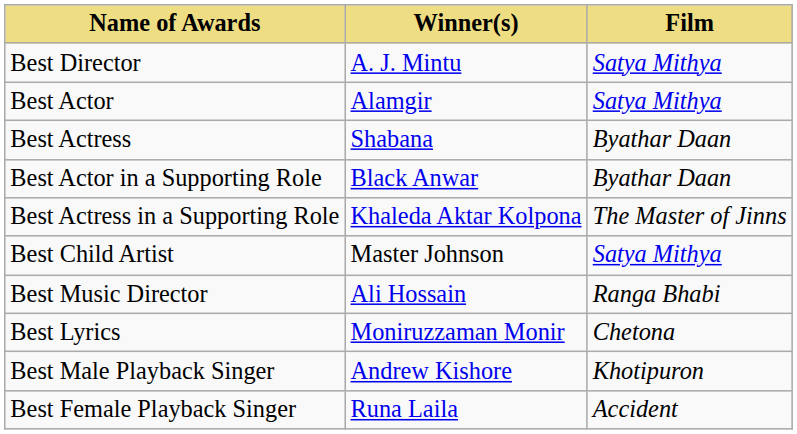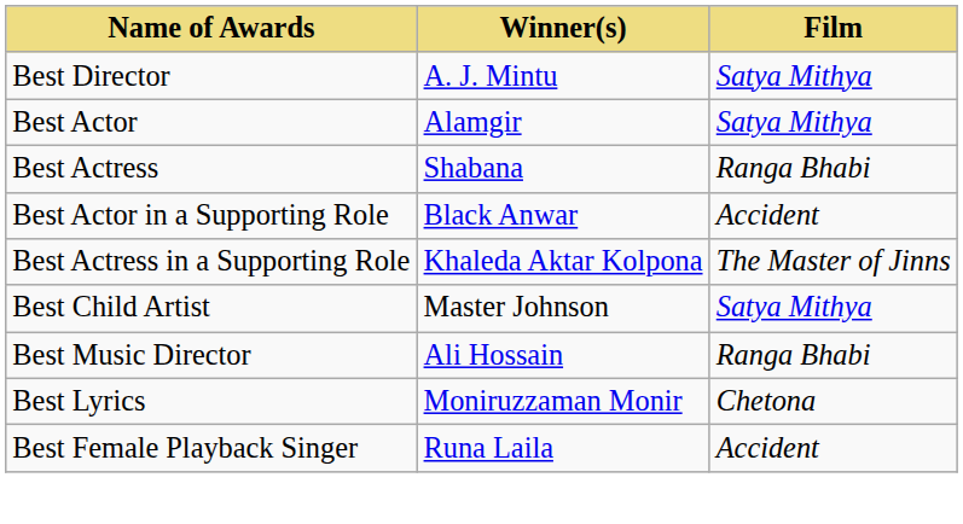 <table class="wikitable">
 <tr>
 <th style="background:#EEDD82;">Name of Awards</th>
 <th style="background:#EEDD82;">Winner(s)</th>
 <th style="background:#EEDD82;">Film</th>
 </tr>
 <tr>
 <td>Best Director</td>
 <td><a href='#'>A. J. Mintu</a></td>
 <td><em><a href='#'>Satya Mithya</a></em></td>
 </tr>
 <tr>
 <td>Best Actor</td>
 <td><a href='#'>Alamgir</a></td>
 <td><em><a href='#'>Satya Mithya</a></em></td>
 </tr>
 <tr>
 <td>Best Actress</td>
 <td><a href='#'>Shabana</a></td>
-<td><em>Byathar Daan</em></td>
+<td><em>Ranga Bhabi</em></td>
 </tr>
 <tr>
 <td>Best Actor in a Supporting Role</td>
 <td><a href='#'>Black Anwar</a></td>
-<td><em>Byathar Daan</em></td>
+<td><em>Accident</em></td>
 </tr>
 <tr>
 <td>Best Actress in a Supporting Role</td>
 <td><a href='#'>Khaleda Aktar Kolpona</a></td>
 <td><em>The Master of Jinns</em></td>
 </tr>
 <tr>
 <td>Best Child Artist</td>
 <td>Master Johnson</td>
 <td><em><a href='#'>Satya Mithya</a></em></td>
 </tr>
 <tr>
 <td>Best Music Director</td>
 <td><a href='#'>Ali Hossain</a></td>
 <td><em>Ranga Bhabi</em></td>
 </tr>
 <tr>
 <td>Best Lyrics</td>
 <td><a href='#'>Moniruzzaman Monir</a></td>
 <td><em>Chetona</em></td>
 </tr>
 <tr>
-<td>Best Male Playback Singer</td>
-<td><a href='#'>Andrew Kishore</a></td>
-<td><em>Khotipuron</em></td>
-</tr>
-<tr>
 <td>Best Female Playback Singer</td>
 <td><a href='#'>Runa Laila</a></td>
 <td><em>Accident</em></td>
 </tr>
 </table>
